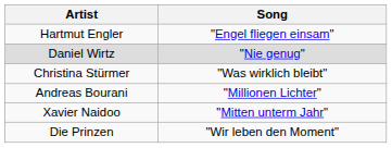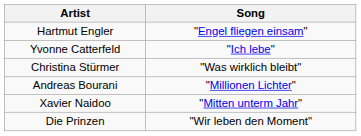 <table class="wikitable plainrowheaders" style="text-align:center;" border="1">
 <tr>
 <th scope="col" rowspan="1" style="width:12em;">Artist</th>
 <th scope="col" rowspan="1" style="width:18em;">Song</th>
 </tr>
 <tr>
 <td scope="row">Hartmut Engler</td>
 <td>"<a href='#'>Engel fliegen einsam</a>"</td>
 </tr>
-<tr style="background:#ddd;">
-<td scope="row">Daniel Wirtz</td>
-<td>"<a href='#'>Nie genug</a>"</td>
+<tr>
+<td scope="row">Yvonne Catterfeld</td>
+<td>"<a href='#'>Ich lebe</a>"</td>
 </tr>
 <tr>
 <td scope="row">Christina Stürmer</td>
 <td>"Was wirklich bleibt"</td>
 </tr>
 <tr>
 <td scope="row">Andreas Bourani</td>
 <td>"<a href='#'>Millionen Lichter</a>"</td>
 </tr>
 <tr>
 <td scope="row">Xavier Naidoo</td>
 <td>"<a href='#'>Mitten unterm Jahr</a>"</td>
 </tr>
 <tr>
 <td scope="row">Die Prinzen</td>
 <td>"Wir leben den Moment"</td>
 </tr>
 </table>
